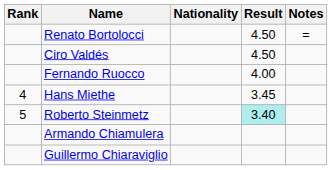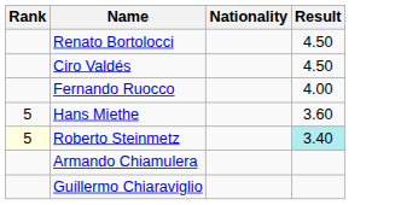 <table class="wikitable sortable" style="text-align:center">
 <tr>
 <th>Rank</th>
 <th>Name</th>
 <th>Nationality</th>
 <th>Result</th>
-<th>Notes</th>
 </tr>
 <tr>
 <td></td>
 <td align=left><a href='#'>Renato Bortolocci</a></td>
 <td align=left></td>
 <td>4.50</td>
-<td>=</td>
 </tr>
 <tr>
 <td></td>
 <td align=left><a href='#'>Ciro Valdés</a></td>
 <td align=left></td>
 <td>4.50</td>
-<td></td>
 </tr>
 <tr>
 <td></td>
 <td align=left><a href='#'>Fernando Ruocco</a></td>
 <td align=left></td>
 <td>4.00</td>
-<td></td>
-</tr>
-<tr>
-<td>4</td>
-<td align=left><a href='#'>Hans Miethe</a></td>
-<td align=left></td>
-<td>3.45</td>
-<td></td>
 </tr>
 <tr>
 <td>5</td>
+<td align=left><a href='#'>Hans Miethe</a></td>
+<td align=left></td>
+<td>3.60</td>
+</tr>
+<tr>
+<td style="background: lightyellow;">5</td>
 <td align=left><a href='#'>Roberto Steinmetz</a></td>
 <td align=left></td>
 <td style="background: paleturquoise;">3.40</td>
-<td></td>
 </tr>
 <tr>
 <td></td>
 <td align=left><a href='#'>Armando Chiamulera</a></td>
 <td align=left></td>
-<td></td>
 <td></td>
 </tr>
 <tr>
 <td></td>
 <td align=left><a href='#'>Guillermo Chiaraviglio</a></td>
 <td align=left></td>
 <td></td>
-<td></td>
 </tr>
 </table>
